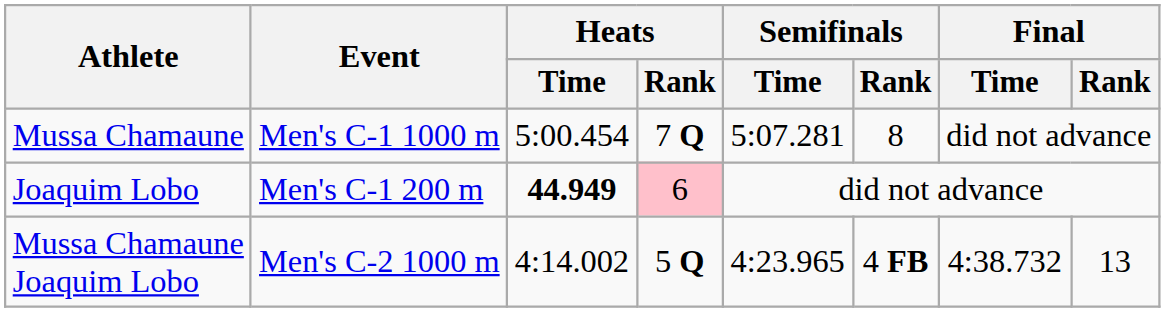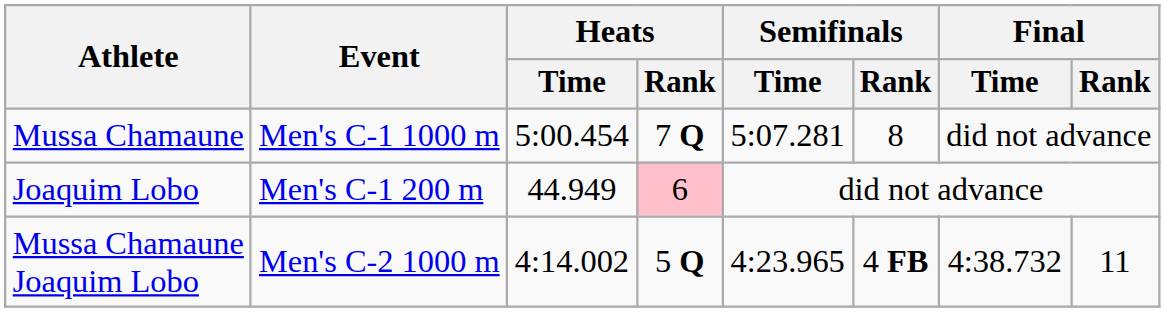 <table class=wikitable style="font-size:90%">
 <tr>
 <th rowspan="2">Athlete</th>
 <th rowspan="2">Event</th>
 <th colspan=2>Heats</th>
 <th colspan=2>Semifinals</th>
 <th colspan=2>Final</th>
 </tr>
 <tr style="font-size:95%">
 <th>Time</th>
 <th>Rank</th>
 <th>Time</th>
 <th>Rank</th>
 <th>Time</th>
 <th>Rank</th>
 </tr>
 <tr align=center>
 <td align=left><a href='#'>Mussa Chamaune</a></td>
 <td align=left><a href='#'>Men's C-1 1000 m</a></td>
 <td>5:00.454</td>
 <td>7 <strong>Q</strong></td>
 <td>5:07.281</td>
 <td>8</td>
 <td colspan=2>did not advance</td>
 </tr>
 <tr align=center>
 <td align=left><a href='#'>Joaquim Lobo</a></td>
 <td align=left><a href='#'>Men's C-1 200 m</a></td>
-<td><strong>44.949</strong></td>
+<td>44.949</td>
 <td style="background: pink;">6</td>
 <td colspan=4>did not advance</td>
 </tr>
 <tr align=center>
 <td align=left><a href='#'>Mussa Chamaune</a><br><a href='#'>Joaquim Lobo</a></td>
 <td align=left><a href='#'>Men's C-2 1000 m</a></td>
 <td>4:14.002</td>
 <td>5 <strong>Q</strong></td>
 <td>4:23.965</td>
 <td>4 <strong>FB</strong></td>
 <td>4:38.732</td>
-<td>13</td>
+<td>11</td>
 </tr>
 </table>
